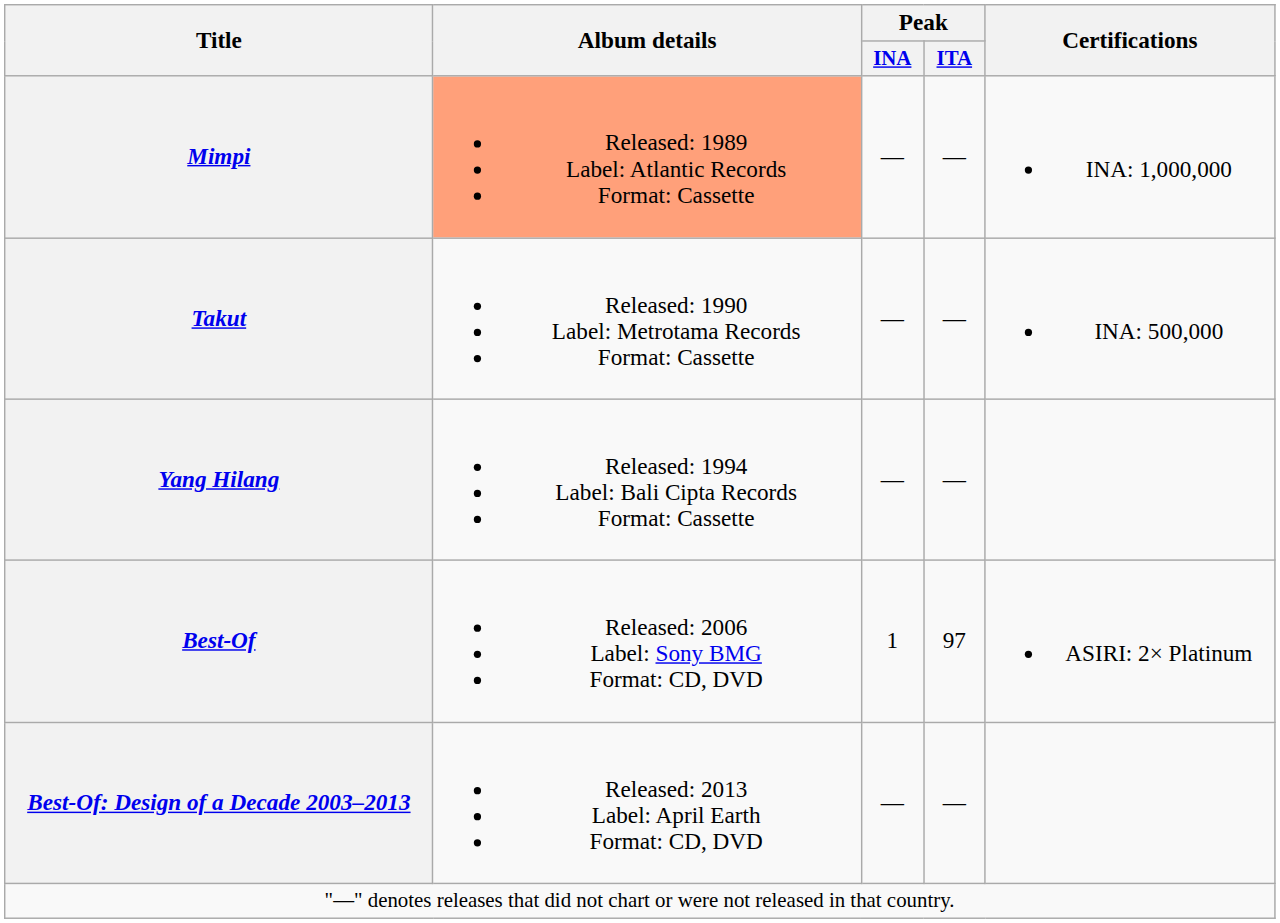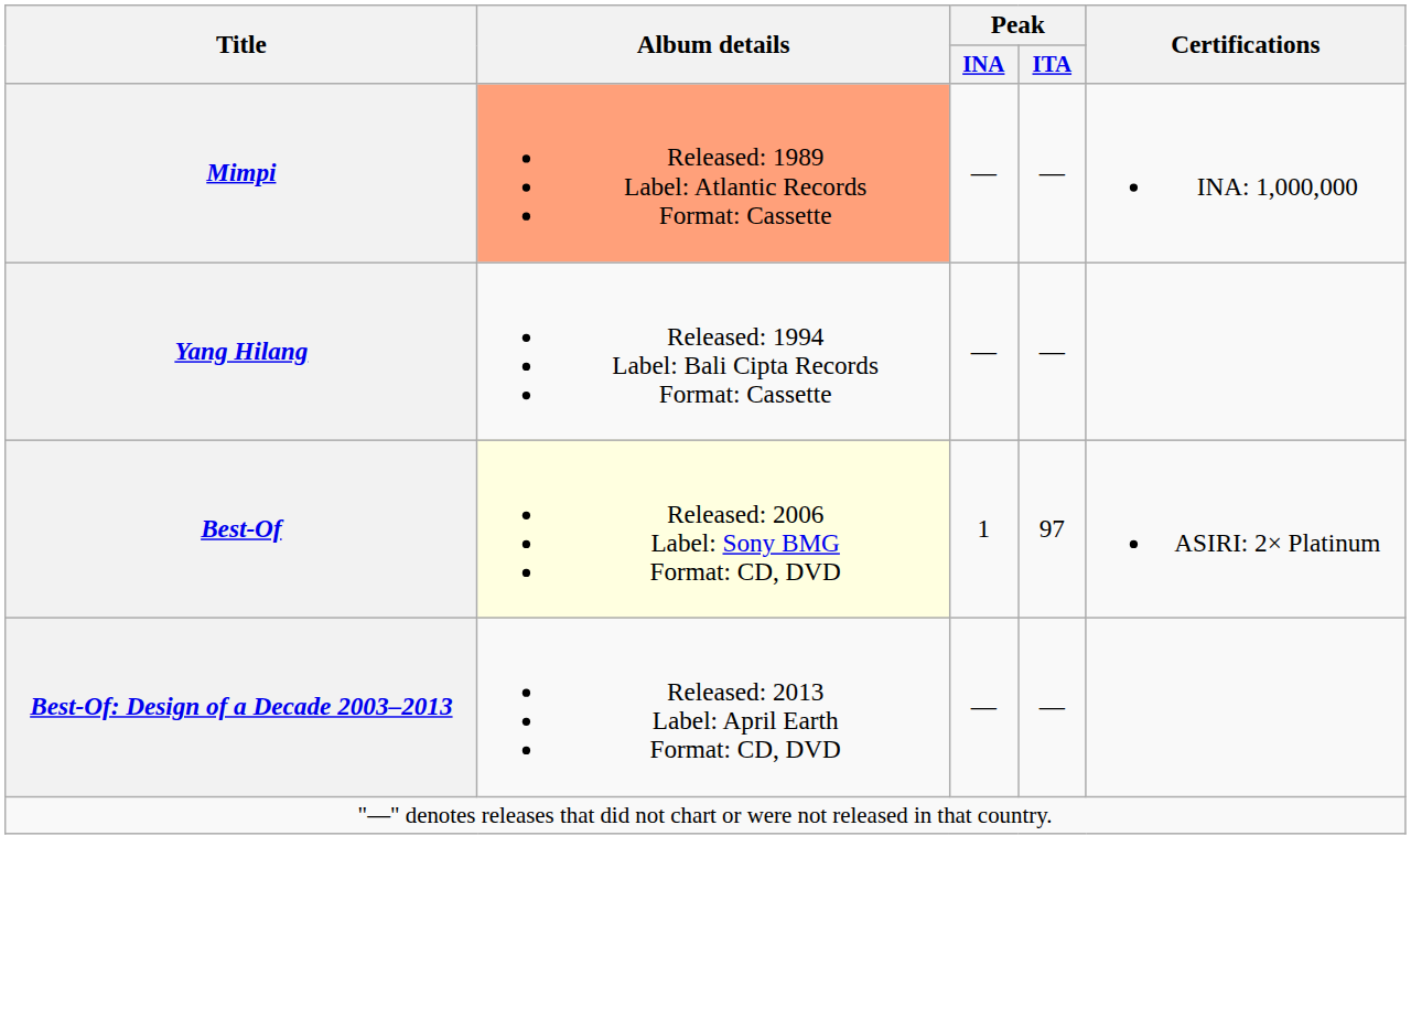 <table class="wikitable plainrowheaders" style="text-align:center;">
 <tr>
 <th scope="col" rowspan="2" style="width:18em;">Title</th>
 <th scope="col" rowspan="2" style="width:18em;">Album details</th>
 <th scope="col" colspan="2">Peak</th>
 <th scope="col" rowspan="2" style="width:12em;">Certifications</th>
 </tr>
 <tr>
 <th scope="col" style="width:2.5em;font-size:90%;"><a href='#'>INA</a><br></th>
 <th scope="col" style="width:2.5em;font-size:90%;"><a href='#'>ITA</a><br></th>
 </tr>
 <tr>
 <th scope="row"><em><a href='#'>Mimpi</a></em></th>
 <td style="background: lightsalmon;"><br><ul><li>Released: 1989</li><li>Label: Atlantic Records</li><li>Format: Cassette</li></ul></td>
 <td>—</td>
 <td>—</td>
 <td><br><ul><li>INA: 1,000,000</li></ul></td>
 </tr>
 <tr>
-<th scope="row"><em><a href='#'>Takut</a></em></th>
-<td><br><ul><li>Released: 1990</li><li>Label: Metrotama Records</li><li>Format: Cassette</li></ul></td>
-<td>—</td>
-<td>—</td>
-<td><br><ul><li>INA: 500,000</li></ul></td>
-</tr>
-<tr>
 <th scope="row"><em><a href='#'>Yang Hilang</a></em></th>
 <td><br><ul><li>Released: 1994</li><li>Label: Bali Cipta Records</li><li>Format: Cassette</li></ul></td>
 <td>—</td>
 <td>—</td>
 <td></td>
 </tr>
 <tr>
 <th scope="row"><em><a href='#'>Best-Of</a></em></th>
-<td><br><ul><li>Released: 2006</li><li>Label: <a href='#'>Sony BMG</a></li><li>Format: CD, DVD</li></ul></td>
+<td style="background: lightyellow;"><br><ul><li>Released: 2006</li><li>Label: <a href='#'>Sony BMG</a></li><li>Format: CD, DVD</li></ul></td>
 <td>1</td>
 <td>97</td>
 <td><br><ul><li>ASIRI: 2× Platinum</li></ul></td>
 </tr>
 <tr>
 <th scope="row"><em><a href='#'>Best-Of: Design of a Decade 2003–2013</a></em></th>
 <td><br><ul><li>Released: 2013</li><li>Label: April Earth</li><li>Format: CD, DVD</li></ul></td>
 <td>—</td>
 <td>—</td>
 <td></td>
 </tr>
 <tr>
 <td align="center" colspan="5" style="font-size: 90%">"—" denotes releases that did not chart or were not released in that country.</td>
 </tr>
 </table>
